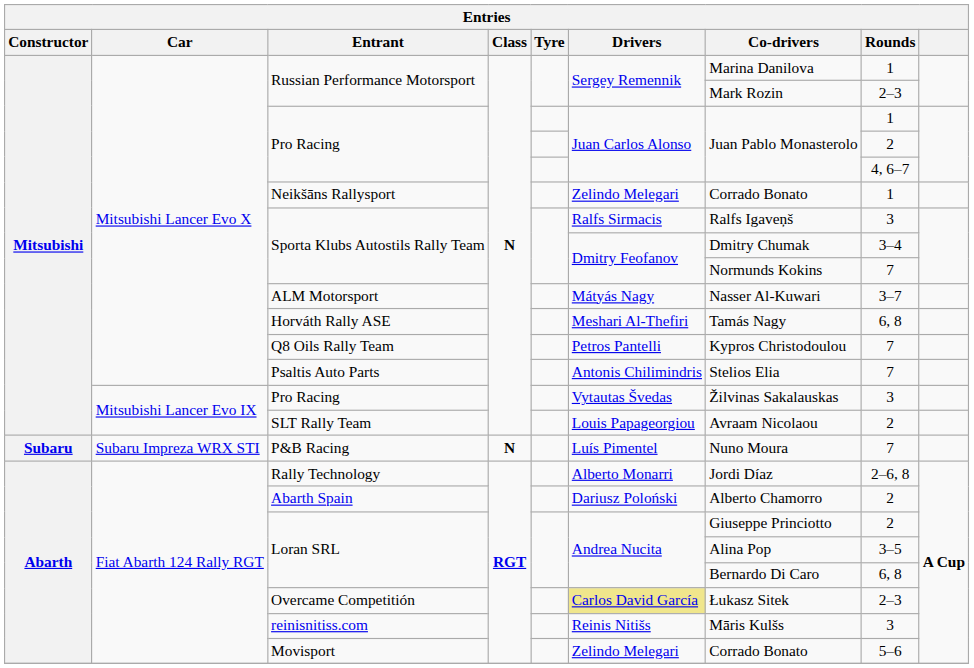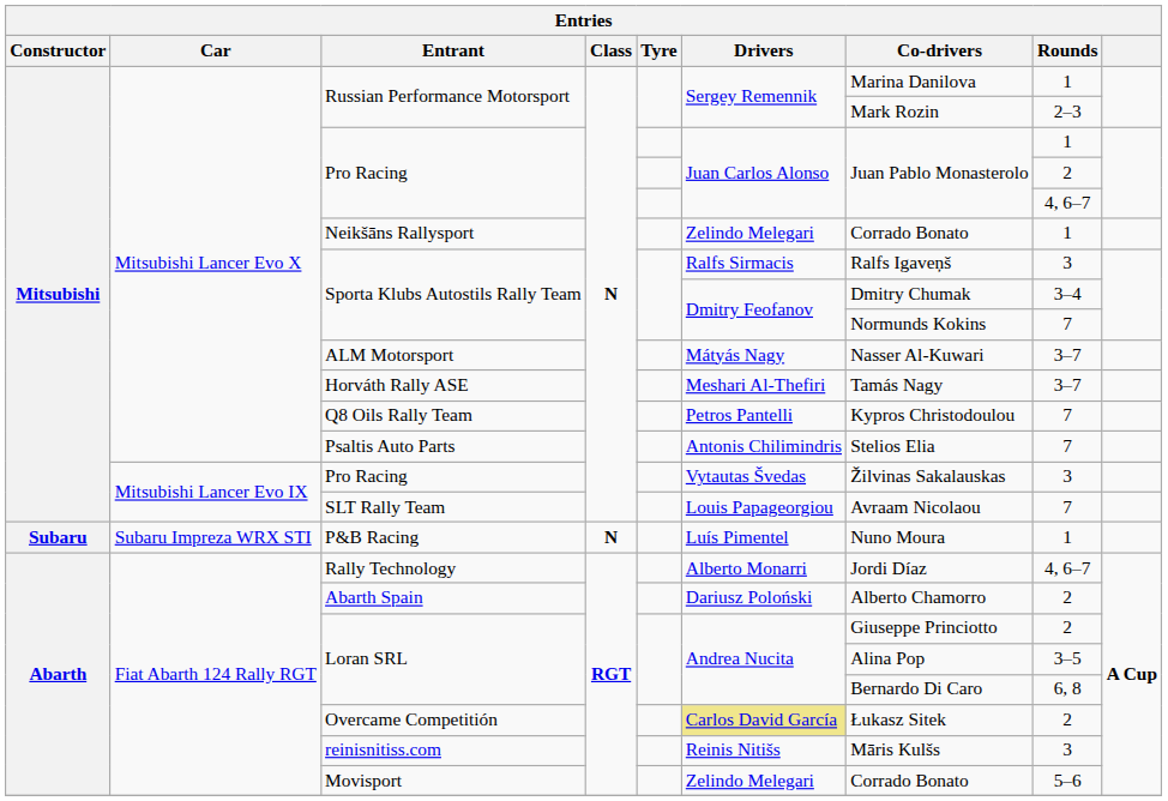 <table class="wikitable" style="font-size: 85%">
 <tr>
 <th colspan="9">Entries</th>
 </tr>
 <tr>
 <th>Constructor</th>
 <th>Car</th>
 <th>Entrant</th>
 <th>Class</th>
 <th>Tyre</th>
 <th>Drivers</th>
 <th>Co-drivers</th>
 <th>Rounds</th>
 <th></th>
 </tr>
 <tr>
 <th rowspan="15"><a href='#'>Mitsubishi</a></th>
 <td rowspan="13"><a href='#'>Mitsubishi Lancer Evo X</a></td>
 <td rowspan="2"> Russian Performance Motorsport</td>
 <td rowspan="15" align="center"><strong><span>N</span></strong></td>
 <td rowspan="2" align="center"></td>
 <td rowspan="2"> <a href='#'>Sergey Remennik</a></td>
 <td> Marina Danilova</td>
 <td align="center">1</td>
 <td rowspan="2"></td>
 </tr>
 <tr>
 <td> Mark Rozin</td>
 <td align="center">2–3</td>
 </tr>
 <tr>
 <td rowspan="3"> Pro Racing</td>
 <td align="center"></td>
 <td rowspan="3"> <a href='#'>Juan Carlos Alonso</a></td>
 <td rowspan="3"> Juan Pablo Monasterolo</td>
 <td align="center">1</td>
 <td rowspan="3"></td>
 </tr>
 <tr>
 <td align="center"></td>
 <td align="center">2</td>
 </tr>
 <tr>
 <td align="center"></td>
 <td align="center">4, 6–7</td>
 </tr>
 <tr>
 <td> Neikšāns Rallysport</td>
 <td align="center"></td>
 <td> <a href='#'>Zelindo Melegari</a></td>
 <td> Corrado Bonato</td>
 <td align="center">1</td>
 <td></td>
 </tr>
 <tr>
 <td rowspan="3"> Sporta Klubs Autostils Rally Team</td>
 <td rowspan="3" align="center"></td>
 <td> <a href='#'>Ralfs Sirmacis</a></td>
 <td> Ralfs Igaveņš</td>
 <td align="center">3</td>
 <td rowspan="3"></td>
 </tr>
 <tr>
 <td rowspan="2"> <a href='#'>Dmitry Feofanov</a></td>
 <td> Dmitry Chumak</td>
 <td align="center">3–4</td>
 </tr>
 <tr>
 <td> Normunds Kokins</td>
 <td align="center">7</td>
 </tr>
 <tr>
 <td> ALM Motorsport</td>
 <td align="center"></td>
 <td> <a href='#'>Mátyás Nagy</a></td>
 <td> Nasser Al-Kuwari</td>
 <td align="center">3–7</td>
 <td></td>
 </tr>
 <tr>
 <td> Horváth Rally ASE</td>
 <td align="center"></td>
 <td> <a href='#'>Meshari Al-Thefiri</a></td>
 <td> Tamás Nagy</td>
-<td align="center">6, 8</td>
+<td align="center">3–7</td>
 <td></td>
 </tr>
 <tr>
 <td> Q8 Oils Rally Team</td>
 <td align="center"></td>
 <td> <a href='#'>Petros Pantelli</a></td>
 <td> Kypros Christodoulou</td>
 <td align="center">7</td>
 <td></td>
 </tr>
 <tr>
 <td> Psaltis Auto Parts</td>
 <td align="center"></td>
 <td> <a href='#'>Antonis Chilimindris</a></td>
 <td> Stelios Elia</td>
 <td align="center">7</td>
 <td></td>
 </tr>
 <tr>
 <td rowspan="2"><a href='#'>Mitsubishi Lancer Evo IX</a></td>
 <td> Pro Racing</td>
 <td align="center"></td>
 <td> <a href='#'>Vytautas Švedas</a></td>
 <td> Žilvinas Sakalauskas</td>
 <td align="center">3</td>
 <td></td>
 </tr>
 <tr>
 <td> SLT Rally Team</td>
 <td align="center"></td>
 <td> <a href='#'>Louis Papageorgiou</a></td>
 <td> Avraam Nicolaou</td>
-<td align="center">2</td>
+<td align="center">7</td>
 <td></td>
 </tr>
 <tr>
 <th><a href='#'>Subaru</a></th>
 <td><a href='#'>Subaru Impreza WRX STI</a></td>
 <td> P&B Racing</td>
 <td align="center"><strong><span>N</span></strong></td>
 <td align="center"></td>
 <td> <a href='#'>Luís Pimentel</a></td>
 <td> Nuno Moura</td>
-<td align="center">7</td>
+<td align="center">1</td>
 <td></td>
 </tr>
 <tr>
 <th rowspan="8"><a href='#'>Abarth</a></th>
 <td rowspan="8"><a href='#'>Fiat Abarth 124 Rally RGT</a></td>
 <td> Rally Technology</td>
 <td rowspan="8" align="center"><strong><a href='#'>RGT</a></strong></td>
 <td align="center"></td>
 <td> <a href='#'>Alberto Monarri</a></td>
 <td> Jordi Díaz</td>
-<td align="center">2–6, 8</td>
+<td align="center">4, 6–7</td>
 <td rowspan="8"><strong><span>A Cup</span></strong></td>
 </tr>
 <tr>
 <td> <a href='#'>Abarth Spain</a></td>
 <td align="center"></td>
 <td> <a href='#'>Dariusz Poloński</a></td>
 <td> Alberto Chamorro</td>
 <td align="center">2</td>
 </tr>
 <tr>
 <td rowspan="3"> Loran SRL</td>
 <td rowspan="3" align="center"></td>
 <td rowspan="3"> <a href='#'>Andrea Nucita</a></td>
 <td> Giuseppe Princiotto</td>
 <td align="center">2</td>
 </tr>
 <tr>
 <td> Alina Pop</td>
 <td align="center">3–5</td>
 </tr>
 <tr>
 <td> Bernardo Di Caro</td>
 <td align="center">6, 8</td>
 </tr>
 <tr>
 <td> Overcame Competitión</td>
 <td align="center"></td>
 <td style="background: khaki;"> <a href='#'>Carlos David García</a></td>
 <td> Łukasz Sitek</td>
-<td align="center">2–3</td>
+<td align="center">2</td>
 </tr>
 <tr>
 <td> <a href='#'>reinisnitiss.com</a></td>
 <td align="center"></td>
 <td> <a href='#'>Reinis Nitišs</a></td>
 <td> Māris Kulšs</td>
 <td align="center">3</td>
 </tr>
 <tr>
 <td> Movisport</td>
 <td align="center"></td>
 <td> <a href='#'>Zelindo Melegari</a></td>
 <td> Corrado Bonato</td>
 <td align="center">5–6</td>
 </tr>
 <tr>
 </tr>
 </table>
